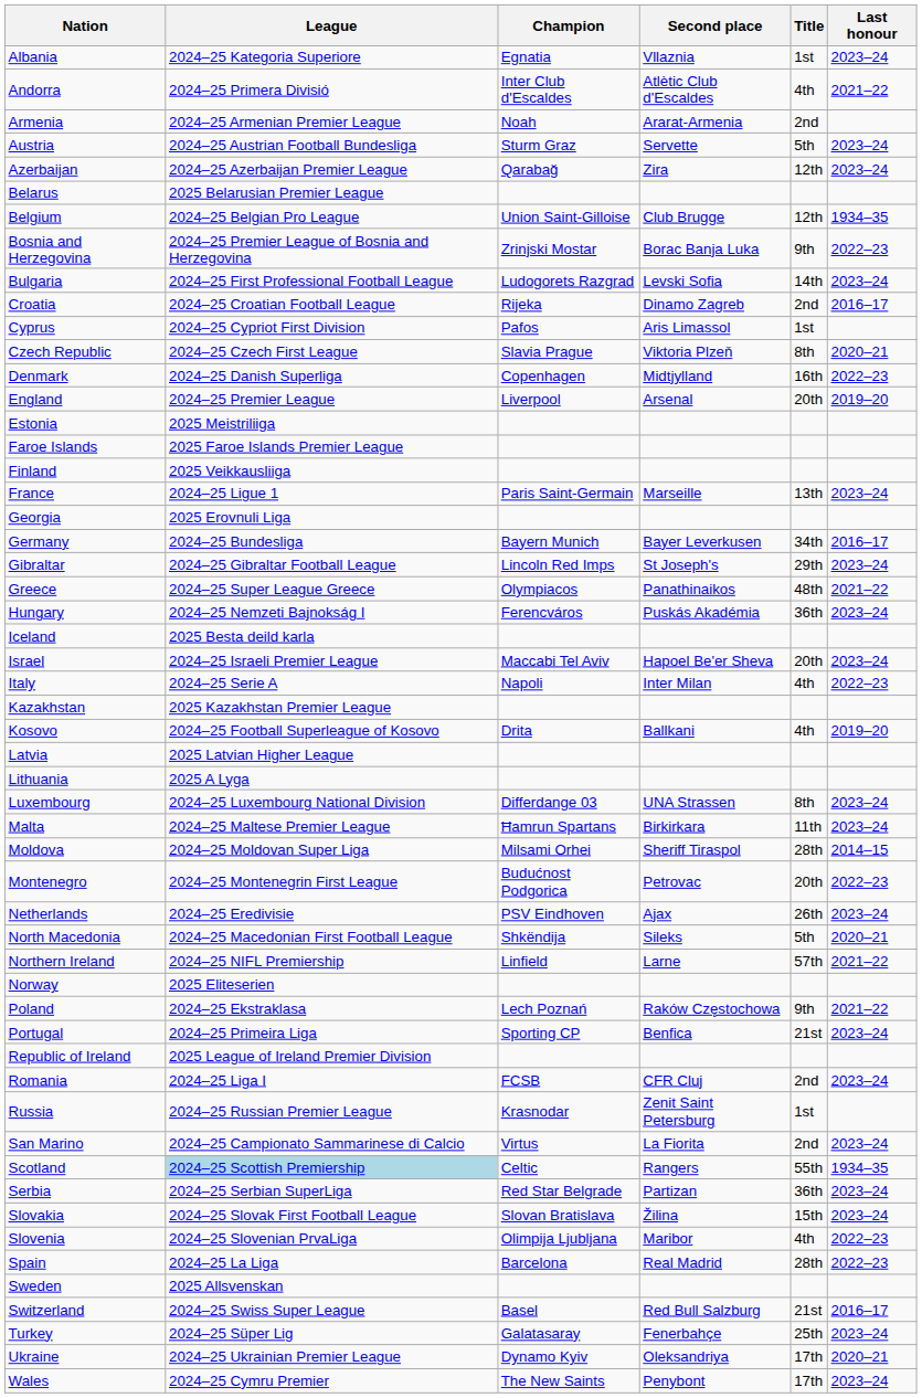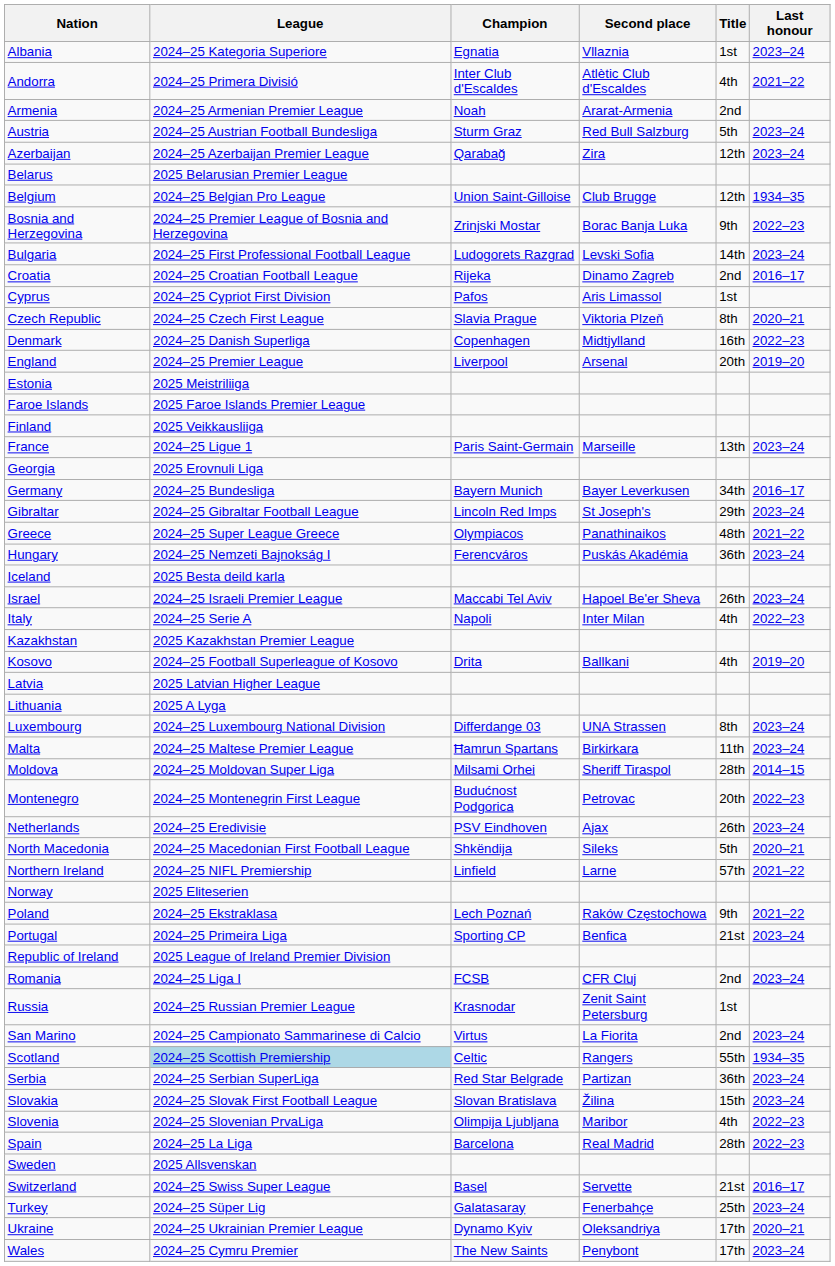 <table class=wikitable style="font-size:14px">
 <tr>
 <th>Nation</th>
 <th>League</th>
 <th>Champion</th>
 <th>Second place</th>
 <th data-sort-type="number">Title</th>
 <th>Last honour</th>
 </tr>
 <tr>
 <td> <a href='#'>Albania</a></td>
 <td><a href='#'>2024–25 Kategoria Superiore</a></td>
 <td><a href='#'>Egnatia</a></td>
 <td><a href='#'>Vllaznia</a></td>
 <td>1st</td>
 <td><a href='#'>2023–24</a></td>
 </tr>
 <tr>
 <td> <a href='#'>Andorra</a></td>
 <td><a href='#'>2024–25 Primera Divisió</a></td>
 <td><a href='#'>Inter Club d'Escaldes</a></td>
 <td><a href='#'>Atlètic Club d'Escaldes</a></td>
 <td>4th</td>
 <td><a href='#'>2021–22</a></td>
 </tr>
 <tr>
 <td> <a href='#'>Armenia</a></td>
 <td><a href='#'>2024–25 Armenian Premier League</a></td>
 <td><a href='#'>Noah</a></td>
 <td><a href='#'>Ararat-Armenia</a></td>
 <td>2nd</td>
 <td></td>
 </tr>
 <tr>
 <td> <a href='#'>Austria</a></td>
 <td><a href='#'>2024–25 Austrian Football Bundesliga</a></td>
 <td><a href='#'>Sturm Graz</a></td>
-<td><a href='#'>Servette</a></td>
+<td><a href='#'>Red Bull Salzburg</a></td>
 <td>5th</td>
 <td><a href='#'>2023–24</a></td>
 </tr>
 <tr>
 <td> <a href='#'>Azerbaijan</a></td>
 <td><a href='#'>2024–25 Azerbaijan Premier League</a></td>
 <td><a href='#'>Qarabağ</a></td>
 <td><a href='#'>Zira</a></td>
 <td>12th</td>
 <td><a href='#'>2023–24</a></td>
 </tr>
 <tr>
 <td> <a href='#'>Belarus</a></td>
 <td><a href='#'>2025 Belarusian Premier League</a></td>
 <td></td>
 <td></td>
 <td></td>
 <td></td>
 </tr>
 <tr>
 <td> <a href='#'>Belgium</a></td>
 <td><a href='#'>2024–25 Belgian Pro League</a></td>
 <td><a href='#'>Union Saint-Gilloise</a></td>
 <td><a href='#'>Club Brugge</a></td>
 <td>12th</td>
 <td><a href='#'>1934–35</a></td>
 </tr>
 <tr>
 <td> <a href='#'>Bosnia and Herzegovina</a></td>
 <td><a href='#'>2024–25 Premier League of Bosnia and Herzegovina</a></td>
 <td><a href='#'>Zrinjski Mostar</a></td>
 <td><a href='#'>Borac Banja Luka</a></td>
 <td>9th</td>
 <td><a href='#'>2022–23</a></td>
 </tr>
 <tr>
 <td> <a href='#'>Bulgaria</a></td>
 <td><a href='#'>2024–25 First Professional Football League</a></td>
 <td><a href='#'>Ludogorets Razgrad</a></td>
 <td><a href='#'>Levski Sofia</a></td>
 <td>14th</td>
 <td><a href='#'>2023–24</a></td>
 </tr>
 <tr>
 <td> <a href='#'>Croatia</a></td>
 <td><a href='#'>2024–25 Croatian Football League</a></td>
 <td><a href='#'>Rijeka</a></td>
 <td><a href='#'>Dinamo Zagreb</a></td>
 <td>2nd</td>
 <td><a href='#'>2016–17</a></td>
 </tr>
 <tr>
 <td> <a href='#'>Cyprus</a></td>
 <td><a href='#'>2024–25 Cypriot First Division</a></td>
 <td><a href='#'>Pafos</a></td>
 <td><a href='#'>Aris Limassol</a></td>
 <td>1st</td>
 <td></td>
 </tr>
 <tr>
 <td> <a href='#'>Czech Republic</a></td>
 <td><a href='#'>2024–25 Czech First League</a></td>
 <td><a href='#'>Slavia Prague</a></td>
 <td><a href='#'>Viktoria Plzeň</a></td>
 <td>8th</td>
 <td><a href='#'>2020–21</a></td>
 </tr>
 <tr>
 <td> <a href='#'>Denmark</a></td>
 <td><a href='#'>2024–25 Danish Superliga</a></td>
 <td><a href='#'>Copenhagen</a></td>
 <td><a href='#'>Midtjylland</a></td>
 <td>16th</td>
 <td><a href='#'>2022–23</a></td>
 </tr>
 <tr>
 <td> <a href='#'>England</a></td>
 <td><a href='#'>2024–25 Premier League</a></td>
 <td><a href='#'>Liverpool</a></td>
 <td><a href='#'>Arsenal</a></td>
 <td>20th</td>
 <td><a href='#'>2019–20</a></td>
 </tr>
 <tr>
 <td> <a href='#'>Estonia</a></td>
 <td><a href='#'>2025 Meistriliiga</a></td>
 <td></td>
 <td></td>
 <td></td>
 <td></td>
 </tr>
 <tr>
 <td> <a href='#'>Faroe Islands</a></td>
 <td><a href='#'>2025 Faroe Islands Premier League</a></td>
 <td></td>
 <td></td>
 <td></td>
 <td></td>
 </tr>
 <tr>
 <td> <a href='#'>Finland</a></td>
 <td><a href='#'>2025 Veikkausliiga</a></td>
 <td></td>
 <td></td>
 <td></td>
 <td></td>
 </tr>
 <tr>
 <td> <a href='#'>France</a></td>
 <td><a href='#'>2024–25 Ligue 1</a></td>
 <td><a href='#'>Paris Saint-Germain</a></td>
 <td><a href='#'>Marseille</a></td>
 <td>13th</td>
 <td><a href='#'>2023–24</a></td>
 </tr>
 <tr>
 <td> <a href='#'>Georgia</a></td>
 <td><a href='#'>2025 Erovnuli Liga</a></td>
 <td></td>
 <td></td>
 <td></td>
 <td></td>
 </tr>
 <tr>
 <td> <a href='#'>Germany</a></td>
 <td><a href='#'>2024–25 Bundesliga</a></td>
 <td><a href='#'>Bayern Munich</a></td>
 <td><a href='#'>Bayer Leverkusen</a></td>
 <td>34th</td>
 <td><a href='#'>2016–17</a></td>
 </tr>
 <tr>
 <td> <a href='#'>Gibraltar</a></td>
 <td><a href='#'>2024–25 Gibraltar Football League</a></td>
 <td><a href='#'>Lincoln Red Imps</a></td>
 <td><a href='#'>St Joseph's</a></td>
 <td>29th</td>
 <td><a href='#'>2023–24</a></td>
 </tr>
 <tr>
 <td> <a href='#'>Greece</a></td>
 <td><a href='#'>2024–25 Super League Greece</a></td>
 <td><a href='#'>Olympiacos</a></td>
 <td><a href='#'>Panathinaikos</a></td>
 <td>48th</td>
 <td><a href='#'>2021–22</a></td>
 </tr>
 <tr>
 <td> <a href='#'>Hungary</a></td>
 <td><a href='#'>2024–25 Nemzeti Bajnokság I</a></td>
 <td><a href='#'>Ferencváros</a></td>
 <td><a href='#'>Puskás Akadémia</a></td>
 <td>36th</td>
 <td><a href='#'>2023–24</a></td>
 </tr>
 <tr>
 <td> <a href='#'>Iceland</a></td>
 <td><a href='#'>2025 Besta deild karla</a></td>
 <td></td>
 <td></td>
 <td></td>
 <td></td>
 </tr>
 <tr>
 <td> <a href='#'>Israel</a></td>
 <td><a href='#'>2024–25 Israeli Premier League</a></td>
 <td><a href='#'>Maccabi Tel Aviv</a></td>
 <td><a href='#'>Hapoel Be'er Sheva</a></td>
-<td>20th</td>
+<td>26th</td>
 <td><a href='#'>2023–24</a></td>
 </tr>
 <tr>
 <td> <a href='#'>Italy</a></td>
 <td><a href='#'>2024–25 Serie A</a></td>
 <td><a href='#'>Napoli</a></td>
 <td><a href='#'>Inter Milan</a></td>
 <td>4th</td>
 <td><a href='#'>2022–23</a></td>
 </tr>
 <tr>
 <td> <a href='#'>Kazakhstan</a></td>
 <td><a href='#'>2025 Kazakhstan Premier League</a></td>
 <td></td>
 <td></td>
 <td></td>
 <td></td>
 </tr>
 <tr>
 <td> <a href='#'>Kosovo</a></td>
 <td><a href='#'>2024–25 Football Superleague of Kosovo</a></td>
 <td><a href='#'>Drita</a></td>
 <td><a href='#'>Ballkani</a></td>
 <td>4th</td>
 <td><a href='#'>2019–20</a></td>
 </tr>
 <tr>
 <td> <a href='#'>Latvia</a></td>
 <td><a href='#'>2025 Latvian Higher League</a></td>
 <td></td>
 <td></td>
 <td></td>
 <td></td>
 </tr>
 <tr>
 <td> <a href='#'>Lithuania</a></td>
 <td><a href='#'>2025 A Lyga</a></td>
 <td></td>
 <td></td>
 <td></td>
 <td></td>
 </tr>
 <tr>
 <td> <a href='#'>Luxembourg</a></td>
 <td><a href='#'>2024–25 Luxembourg National Division</a></td>
 <td><a href='#'>Differdange 03</a></td>
 <td><a href='#'>UNA Strassen</a></td>
 <td>8th</td>
 <td><a href='#'>2023–24</a></td>
 </tr>
 <tr>
 <td> <a href='#'>Malta</a></td>
 <td><a href='#'>2024–25 Maltese Premier League</a></td>
 <td><a href='#'>Ħamrun Spartans</a></td>
 <td><a href='#'>Birkirkara</a></td>
 <td>11th</td>
 <td><a href='#'>2023–24</a></td>
 </tr>
 <tr>
 <td> <a href='#'>Moldova</a></td>
 <td><a href='#'>2024–25 Moldovan Super Liga</a></td>
 <td><a href='#'>Milsami Orhei</a></td>
 <td><a href='#'>Sheriff Tiraspol</a></td>
 <td>28th</td>
 <td><a href='#'>2014–15</a></td>
 </tr>
 <tr>
 <td> <a href='#'>Montenegro</a></td>
 <td><a href='#'>2024–25 Montenegrin First League</a></td>
 <td><a href='#'>Budućnost Podgorica</a></td>
 <td><a href='#'>Petrovac</a></td>
 <td>20th</td>
 <td><a href='#'>2022–23</a></td>
 </tr>
 <tr>
 <td> <a href='#'>Netherlands</a></td>
 <td><a href='#'>2024–25 Eredivisie</a></td>
 <td><a href='#'>PSV Eindhoven</a></td>
 <td><a href='#'>Ajax</a></td>
 <td>26th</td>
 <td><a href='#'>2023–24</a></td>
 </tr>
 <tr>
 <td> <a href='#'>North Macedonia</a></td>
 <td><a href='#'>2024–25 Macedonian First Football League</a></td>
 <td><a href='#'>Shkëndija</a></td>
 <td><a href='#'>Sileks</a></td>
 <td>5th</td>
 <td><a href='#'>2020–21</a></td>
 </tr>
 <tr>
 <td> <a href='#'>Northern Ireland</a></td>
 <td><a href='#'>2024–25 NIFL Premiership</a></td>
 <td><a href='#'>Linfield</a></td>
 <td><a href='#'>Larne</a></td>
 <td>57th</td>
 <td><a href='#'>2021–22</a></td>
 </tr>
 <tr>
 <td> <a href='#'>Norway</a></td>
 <td><a href='#'>2025 Eliteserien</a></td>
 <td></td>
 <td></td>
 <td></td>
 <td></td>
 </tr>
 <tr>
 <td> <a href='#'>Poland</a></td>
 <td><a href='#'>2024–25 Ekstraklasa</a></td>
 <td><a href='#'>Lech Poznań</a></td>
 <td><a href='#'>Raków Częstochowa</a></td>
 <td>9th</td>
 <td><a href='#'>2021–22</a></td>
 </tr>
 <tr>
 <td> <a href='#'>Portugal</a></td>
 <td><a href='#'>2024–25 Primeira Liga</a></td>
 <td><a href='#'>Sporting CP</a></td>
 <td><a href='#'>Benfica</a></td>
 <td>21st</td>
 <td><a href='#'>2023–24</a></td>
 </tr>
 <tr>
 <td> <a href='#'>Republic of Ireland</a></td>
 <td><a href='#'>2025 League of Ireland Premier Division</a></td>
 <td></td>
 <td></td>
 <td></td>
 <td></td>
 </tr>
 <tr>
 <td> <a href='#'>Romania</a></td>
 <td><a href='#'>2024–25 Liga I</a></td>
 <td><a href='#'>FCSB</a></td>
 <td><a href='#'>CFR Cluj</a></td>
 <td>2nd</td>
 <td><a href='#'>2023–24</a></td>
 </tr>
 <tr>
 <td> <a href='#'>Russia</a></td>
 <td><a href='#'>2024–25 Russian Premier League</a></td>
 <td><a href='#'>Krasnodar</a></td>
 <td><a href='#'>Zenit Saint Petersburg</a></td>
 <td>1st</td>
 <td></td>
 </tr>
 <tr>
 <td> <a href='#'>San Marino</a></td>
 <td><a href='#'>2024–25 Campionato Sammarinese di Calcio</a></td>
 <td><a href='#'>Virtus</a></td>
 <td><a href='#'>La Fiorita</a></td>
 <td>2nd</td>
 <td><a href='#'>2023–24</a></td>
 </tr>
 <tr>
 <td> <a href='#'>Scotland</a></td>
 <td style="background: lightblue;"><a href='#'>2024–25 Scottish Premiership</a></td>
 <td><a href='#'>Celtic</a></td>
 <td><a href='#'>Rangers</a></td>
 <td>55th</td>
 <td><a href='#'>1934–35</a></td>
 </tr>
 <tr>
 <td> <a href='#'>Serbia</a></td>
 <td><a href='#'>2024–25 Serbian SuperLiga</a></td>
 <td><a href='#'>Red Star Belgrade</a></td>
 <td><a href='#'>Partizan</a></td>
 <td>36th</td>
 <td><a href='#'>2023–24</a></td>
 </tr>
 <tr>
 <td> <a href='#'>Slovakia</a></td>
 <td><a href='#'>2024–25 Slovak First Football League</a></td>
 <td><a href='#'>Slovan Bratislava</a></td>
 <td><a href='#'>Žilina</a></td>
 <td>15th</td>
 <td><a href='#'>2023–24</a></td>
 </tr>
 <tr>
 <td> <a href='#'>Slovenia</a></td>
 <td><a href='#'>2024–25 Slovenian PrvaLiga</a></td>
 <td><a href='#'>Olimpija Ljubljana</a></td>
 <td><a href='#'>Maribor</a></td>
 <td>4th</td>
 <td><a href='#'>2022–23</a></td>
 </tr>
 <tr>
 <td> <a href='#'>Spain</a></td>
 <td><a href='#'>2024–25 La Liga</a></td>
 <td><a href='#'>Barcelona</a></td>
 <td><a href='#'>Real Madrid</a></td>
 <td>28th</td>
 <td><a href='#'>2022–23</a></td>
 </tr>
 <tr>
 <td> <a href='#'>Sweden</a></td>
 <td><a href='#'>2025 Allsvenskan</a></td>
 <td></td>
 <td></td>
 <td></td>
 <td></td>
 </tr>
 <tr>
 <td> <a href='#'>Switzerland</a></td>
 <td><a href='#'>2024–25 Swiss Super League</a></td>
 <td><a href='#'>Basel</a></td>
-<td><a href='#'>Red Bull Salzburg</a></td>
+<td><a href='#'>Servette</a></td>
 <td>21st</td>
 <td><a href='#'>2016–17</a></td>
 </tr>
 <tr>
 <td> <a href='#'>Turkey</a></td>
 <td><a href='#'>2024–25 Süper Lig</a></td>
 <td><a href='#'>Galatasaray</a></td>
 <td><a href='#'>Fenerbahçe</a></td>
 <td>25th</td>
 <td><a href='#'>2023–24</a></td>
 </tr>
 <tr>
 <td> <a href='#'>Ukraine</a></td>
 <td><a href='#'>2024–25 Ukrainian Premier League</a></td>
 <td><a href='#'>Dynamo Kyiv</a></td>
 <td><a href='#'>Oleksandriya</a></td>
 <td>17th</td>
 <td><a href='#'>2020–21</a></td>
 </tr>
 <tr>
 <td> <a href='#'>Wales</a></td>
 <td><a href='#'>2024–25 Cymru Premier</a></td>
 <td><a href='#'>The New Saints</a></td>
 <td><a href='#'>Penybont</a></td>
 <td>17th</td>
 <td><a href='#'>2023–24</a></td>
 </tr>
 </table>
